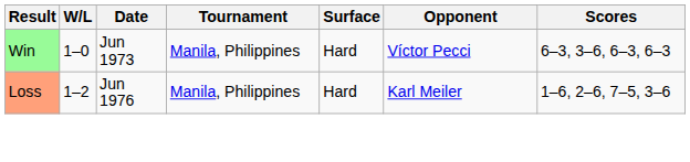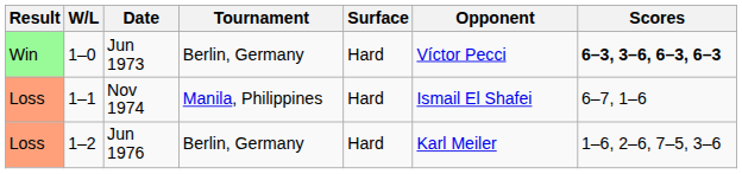 <table class="sortable wikitable">
 <tr>
 <th style="width:40px">Result</th>
 <th style="width:30px" class="unsortable">W/L</th>
 <th style="width:65px">Date</th>
 <th style="width:150px">Tournament</th>
 <th style="width:50px">Surface</th>
 <th style="width:150px">Opponent</th>
 <th style="width:145px" class="unsortable">Scores</th>
 </tr>
 <tr>
 <td style="background:#98fb98;">Win</td>
 <td>1–0</td>
 <td>Jun 1973</td>
+<td>Berlin, Germany</td>
+<td>Hard</td>
+<td> <a href='#'>Víctor Pecci</a></td>
+<td><strong>6–3, 3–6, 6–3, 6–3</strong></td>
+</tr>
+<tr>
+<td style="background:#ffa07a;">Loss</td>
+<td>1–1</td>
+<td>Nov 1974</td>
 <td><a href='#'>Manila</a>, Philippines</td>
 <td>Hard</td>
-<td> <a href='#'>Víctor Pecci</a></td>
-<td>6–3, 3–6, 6–3, 6–3</td>
+<td> <a href='#'>Ismail El Shafei</a></td>
+<td>6–7, 1–6</td>
 </tr>
 <tr>
 <td style="background:#ffa07a;">Loss</td>
 <td>1–2</td>
 <td>Jun 1976</td>
-<td><a href='#'>Manila</a>, Philippines</td>
+<td>Berlin, Germany</td>
 <td>Hard</td>
 <td> <a href='#'>Karl Meiler</a></td>
 <td>1–6, 2–6, 7–5, 3–6</td>
 </tr>
 </table>
